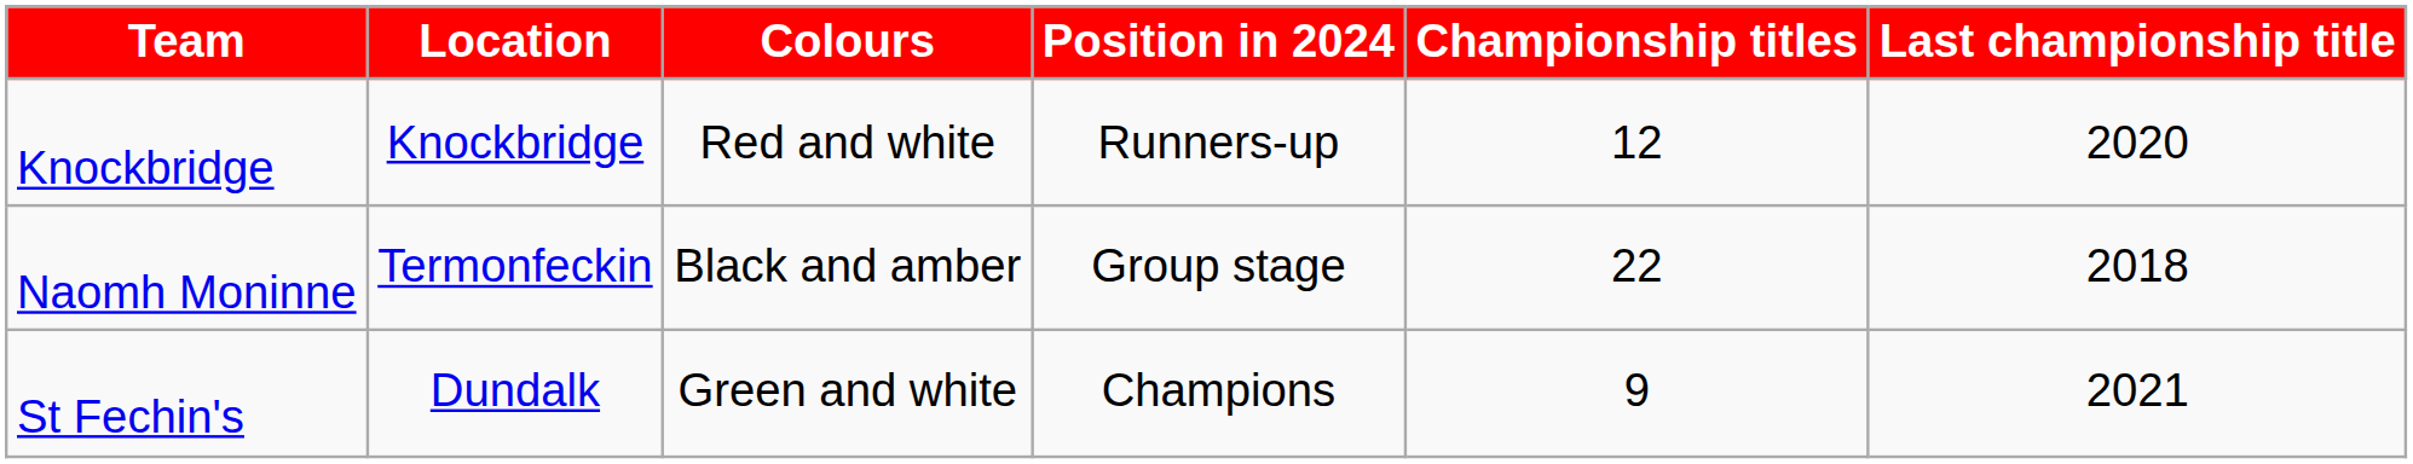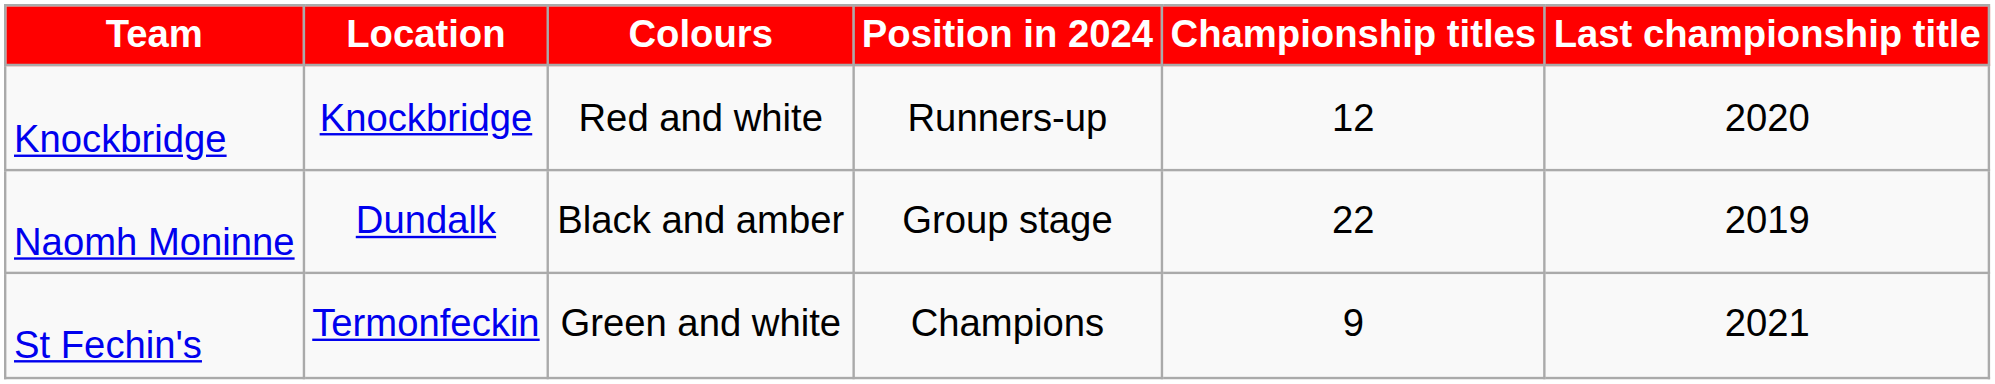 <table class="wikitable sortable" style="text-align:center">
 <tr>
 <th style="background:red;color:white" scope="col" !>Team</th>
 <th style="background:red;color:white" scope="col" !>Location</th>
 <th style="background:red;color:white" scope="col" !>Colours</th>
 <th style="background:red;color:white" scope="col" !>Position in 2024</th>
 <th style="background:red;color:white" scope="col" !>Championship titles</th>
 <th style="background:red;color:white" scope="col" !>Last championship title</th>
 </tr>
 <tr>
 <td style="text-align:left"><br> <a href='#'>Knockbridge</a></td>
 <td><a href='#'>Knockbridge</a></td>
 <td>Red and white</td>
 <td>Runners-up</td>
 <td>12</td>
 <td>2020</td>
 </tr>
 <tr>
 <td style="text-align:left"><br> <a href='#'>Naomh Moninne</a></td>
-<td><a href='#'>Termonfeckin</a></td>
+<td><a href='#'>Dundalk</a></td>
 <td>Black and amber</td>
 <td>Group stage</td>
 <td>22</td>
-<td>2018</td>
+<td>2019</td>
 </tr>
 <tr>
 <td style="text-align:left"><br> <a href='#'>St Fechin's</a></td>
-<td><a href='#'>Dundalk</a></td>
+<td><a href='#'>Termonfeckin</a></td>
 <td>Green and white</td>
 <td>Champions</td>
 <td>9</td>
 <td>2021</td>
 </tr>
 </table>
